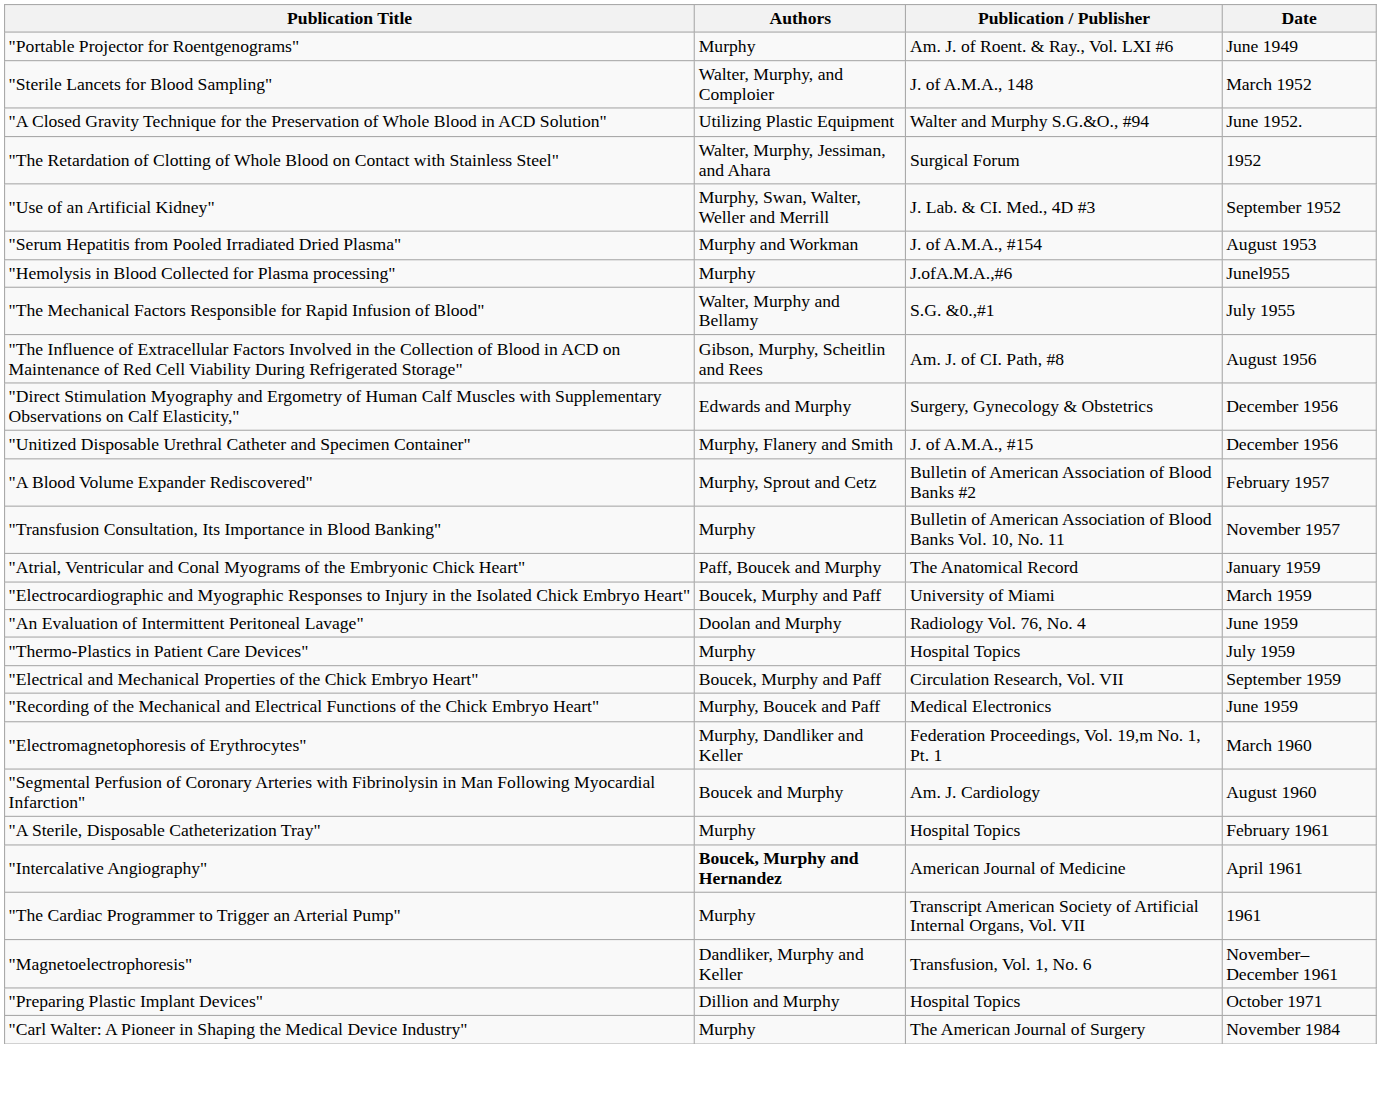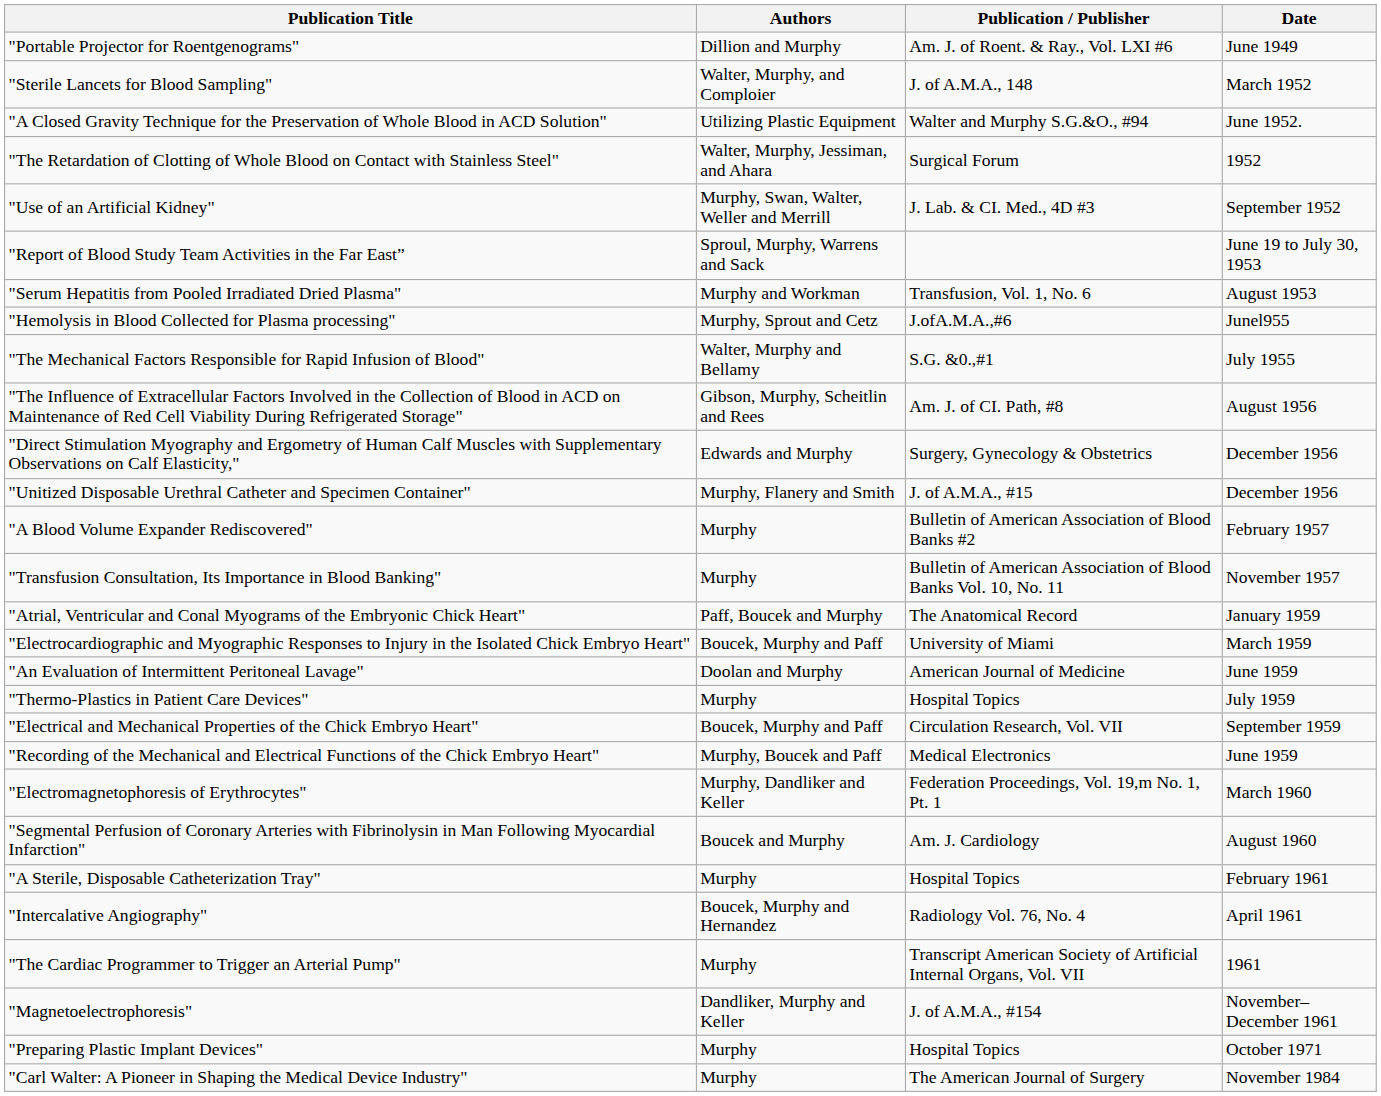 <table class="wikitable">
 <tr>
 <th>Publication Title</th>
 <th>Authors</th>
 <th>Publication / Publisher</th>
 <th>Date</th>
 </tr>
 <tr>
 <td>"Portable Projector for Roentgenograms"</td>
-<td>Murphy</td>
+<td>Dillion and Murphy</td>
 <td>Am. J. of Roent. & Ray., Vol. LXI #6</td>
 <td>June 1949</td>
 </tr>
 <tr>
 <td>"Sterile Lancets for Blood Sampling"</td>
 <td>Walter, Murphy, and Comploier</td>
 <td>J. of A.M.A., 148</td>
 <td>March 1952</td>
 </tr>
 <tr>
 <td>"A Closed Gravity Technique for the Preservation of Whole Blood in ACD Solution"</td>
 <td>Utilizing Plastic Equipment</td>
 <td>Walter and Murphy S.G.&O., #94</td>
 <td>June 1952.</td>
 </tr>
 <tr>
 <td>"The Retardation of Clotting of Whole Blood on Contact with Stainless Steel"</td>
 <td>Walter, Murphy, Jessiman, and Ahara</td>
 <td>Surgical Forum</td>
 <td>1952</td>
 </tr>
 <tr>
 <td>"Use of an Artificial Kidney"</td>
 <td>Murphy, Swan, Walter, Weller and Merrill</td>
 <td>J. Lab. & CI. Med., 4D #3</td>
 <td>September 1952</td>
 </tr>
 <tr>
+<td>"Report of Blood Study Team Activities in the Far East”</td>
+<td>Sproul, Murphy, Warrens and Sack</td>
+<td></td>
+<td>June 19 to July 30, 1953</td>
+</tr>
+<tr>
 <td>"Serum Hepatitis from Pooled Irradiated Dried Plasma"</td>
 <td>Murphy and Workman</td>
-<td>J. of A.M.A., #154</td>
+<td>Transfusion, Vol. 1, No. 6</td>
 <td>August 1953</td>
 </tr>
 <tr>
 <td>"Hemolysis in Blood Collected for Plasma processing"</td>
-<td>Murphy</td>
+<td>Murphy, Sprout and Cetz</td>
 <td>J.ofA.M.A.,#6</td>
 <td>Junel955</td>
 </tr>
 <tr>
 <td>"The Mechanical Factors Responsible for Rapid Infusion of Blood"</td>
 <td>Walter, Murphy and Bellamy</td>
 <td>S.G. &0.,#1</td>
 <td>July 1955</td>
 </tr>
 <tr>
 <td>"The Influence of Extracellular Factors Involved in the Collection of Blood in ACD on Maintenance of Red Cell Viability During Refrigerated Storage"</td>
 <td>Gibson, Murphy, Scheitlin and Rees</td>
 <td>Am. J. of CI. Path, #8</td>
 <td>August 1956</td>
 </tr>
 <tr>
 <td>"Direct Stimulation Myography and Ergometry of Human Calf Muscles with Supplementary Observations on Calf Elasticity,"</td>
 <td>Edwards and Murphy</td>
 <td>Surgery, Gynecology & Obstetrics</td>
 <td>December 1956</td>
 </tr>
 <tr>
 <td>"Unitized Disposable Urethral Catheter and Specimen Container"</td>
 <td>Murphy, Flanery and Smith</td>
 <td>J. of A.M.A., #15</td>
 <td>December 1956</td>
 </tr>
 <tr>
 <td>"A Blood Volume Expander Rediscovered"</td>
-<td>Murphy, Sprout and Cetz</td>
+<td>Murphy</td>
 <td>Bulletin of American Association of Blood Banks #2</td>
 <td>February 1957</td>
 </tr>
 <tr>
 <td>"Transfusion Consultation, Its Importance in Blood Banking"</td>
 <td>Murphy</td>
 <td>Bulletin of American Association of Blood Banks Vol. 10, No. 11</td>
 <td>November 1957</td>
 </tr>
 <tr>
 <td>"Atrial, Ventricular and Conal Myograms of the Embryonic Chick Heart"</td>
 <td>Paff, Boucek and Murphy</td>
 <td>The Anatomical Record</td>
 <td>January 1959</td>
 </tr>
 <tr>
 <td>"Electrocardiographic and Myographic Responses to Injury in the Isolated Chick Embryo Heart"</td>
 <td>Boucek, Murphy and Paff</td>
 <td>University of Miami</td>
 <td>March 1959</td>
 </tr>
 <tr>
 <td>"An Evaluation of Intermittent Peritoneal Lavage"</td>
 <td>Doolan and Murphy</td>
-<td>Radiology Vol. 76, No. 4</td>
+<td>American Journal of Medicine</td>
 <td>June 1959</td>
 </tr>
 <tr>
 <td>"Thermo-Plastics in Patient Care Devices"</td>
 <td>Murphy</td>
 <td>Hospital Topics</td>
 <td>July 1959</td>
 </tr>
 <tr>
 <td>"Electrical and Mechanical Properties of the Chick Embryo Heart"</td>
 <td>Boucek, Murphy and Paff</td>
 <td>Circulation Research, Vol. VII</td>
 <td>September 1959</td>
 </tr>
 <tr>
 <td>"Recording of the Mechanical and Electrical Functions of the Chick Embryo Heart"</td>
 <td>Murphy, Boucek and Paff</td>
 <td>Medical Electronics</td>
 <td>June 1959</td>
 </tr>
 <tr>
 <td>"Electromagnetophoresis of Erythrocytes"</td>
 <td>Murphy, Dandliker and Keller</td>
 <td>Federation Proceedings, Vol. 19,m No. 1, Pt. 1</td>
 <td>March 1960</td>
 </tr>
 <tr>
 <td>"Segmental Perfusion of Coronary Arteries with Fibrinolysin in Man Following Myocardial Infarction"</td>
 <td>Boucek and Murphy</td>
 <td>Am. J. Cardiology</td>
 <td>August 1960</td>
 </tr>
 <tr>
 <td>"A Sterile, Disposable Catheterization Tray"</td>
 <td>Murphy</td>
 <td>Hospital Topics</td>
 <td>February 1961</td>
 </tr>
 <tr>
 <td>"Intercalative Angiography"</td>
-<td><strong>Boucek, Murphy and Hernandez</strong></td>
-<td>American Journal of Medicine</td>
+<td>Boucek, Murphy and Hernandez</td>
+<td>Radiology Vol. 76, No. 4</td>
 <td>April 1961</td>
 </tr>
 <tr>
 <td>"The Cardiac Programmer to Trigger an Arterial Pump"</td>
 <td>Murphy</td>
 <td>Transcript American Society of Artificial Internal Organs, Vol. VII</td>
 <td>1961</td>
 </tr>
 <tr>
 <td>"Magnetoelectrophoresis"</td>
 <td>Dandliker, Murphy and Keller</td>
-<td>Transfusion, Vol. 1, No. 6</td>
+<td>J. of A.M.A., #154</td>
 <td>November–December 1961</td>
 </tr>
 <tr>
 <td>"Preparing Plastic Implant Devices"</td>
-<td>Dillion and Murphy</td>
+<td>Murphy</td>
 <td>Hospital Topics</td>
 <td>October 1971</td>
 </tr>
 <tr>
 <td>"Carl Walter: A Pioneer in Shaping the Medical Device Industry"</td>
 <td>Murphy</td>
 <td>The American Journal of Surgery</td>
 <td>November 1984</td>
 </tr>
 </table>
